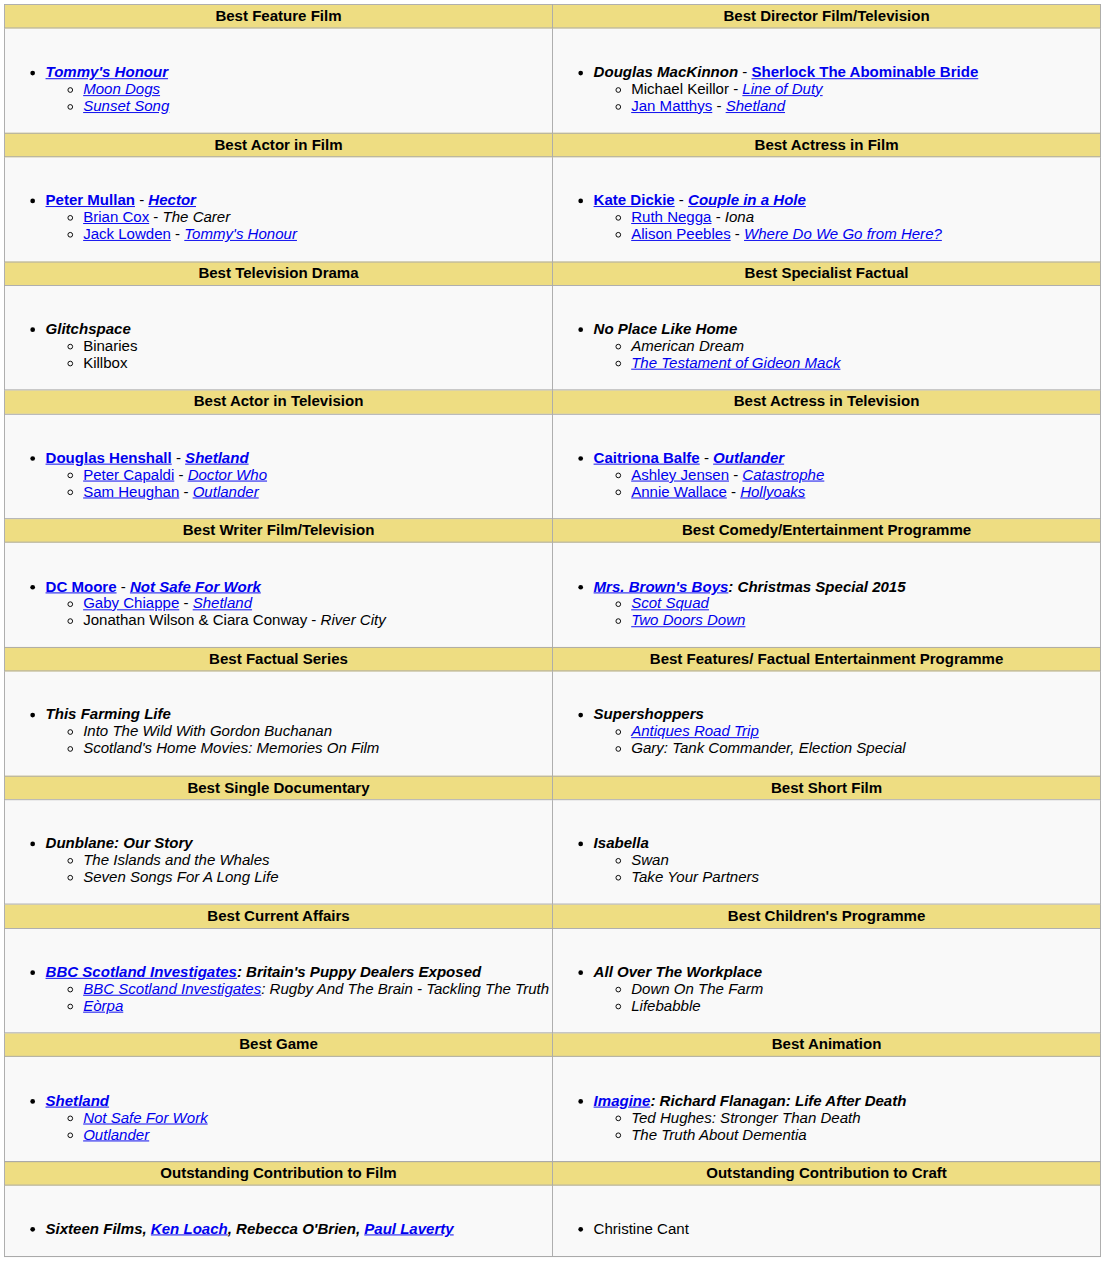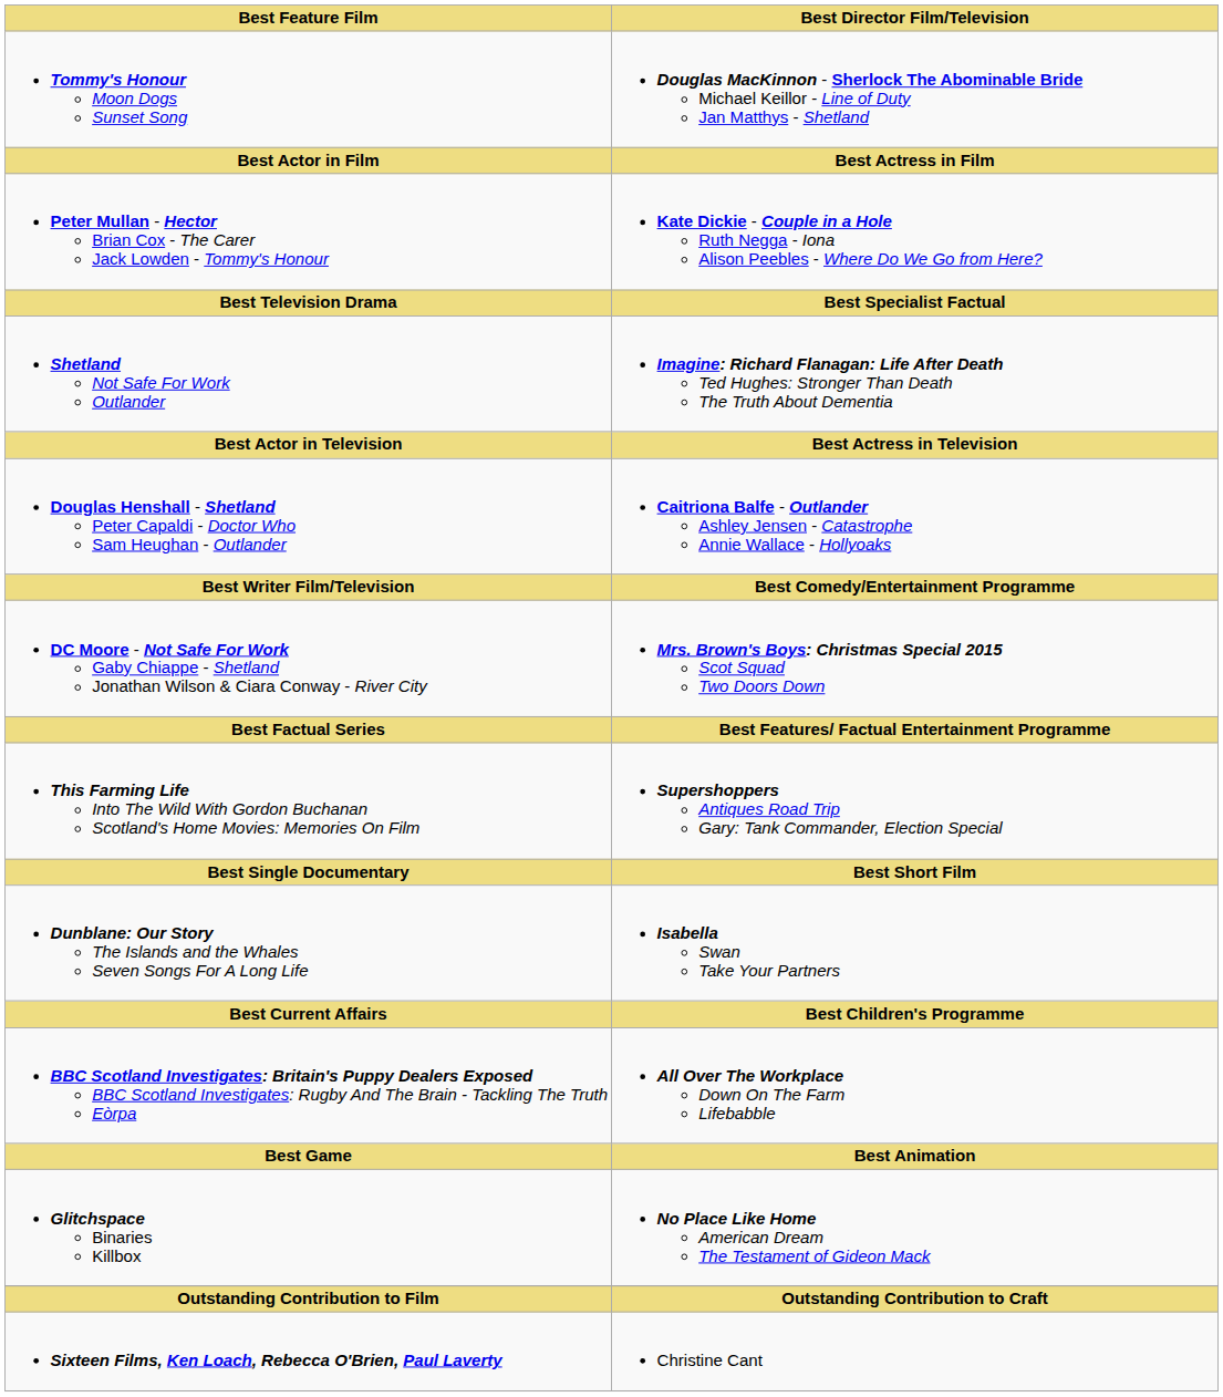 <table class=wikitable>
 <tr>
 <th style="background:#EEDD82; width:50%">Best Feature Film</th>
 <th style="background:#EEDD82; width:50%">Best Director Film/Television</th>
 </tr>
 <tr>
 <td valign="top"><br><ul><li><strong><em><a href='#'>Tommy's Honour</a></em></strong><ul><li><em><a href='#'>Moon Dogs</a></em></li><li><em><a href='#'>Sunset Song</a></em></li></ul></li></ul></td>
 <td valign="top"><br><ul><li><strong><em>Douglas MacKinnon</em></strong> - <strong><a href='#'>Sherlock The Abominable Bride</a></strong><ul><li>Michael Keillor - <em><a href='#'>Line of Duty</a></em></li><li><a href='#'>Jan Matthys</a> - <em><a href='#'>Shetland</a></em></li></ul></li></ul></td>
 </tr>
 <tr>
 <th style="background:#EEDD82; width:50%">Best Actor in Film</th>
 <th style="background:#EEDD82; width:50%">Best Actress in Film</th>
 </tr>
 <tr>
 <td valign="top"><br><ul><li><strong><a href='#'>Peter Mullan</a></strong> - <strong><em><a href='#'>Hector</a></em></strong><ul><li><a href='#'>Brian Cox</a> - <em>The Carer</em></li><li><a href='#'>Jack Lowden</a> - <em><a href='#'>Tommy's Honour</a></em></li></ul></li></ul></td>
 <td valign="top"><br><ul><li><strong><a href='#'>Kate Dickie</a></strong> - <strong><em><a href='#'>Couple in a Hole</a></em></strong><ul><li><a href='#'>Ruth Negga</a> - <em>Iona</em></li><li><a href='#'>Alison Peebles</a> - <em><a href='#'>Where Do We Go from Here?</a></em></li></ul></li></ul></td>
 </tr>
 <tr>
 <th style="background:#EEDD82; width:50%">Best Television Drama</th>
 <th style="background:#EEDD82; width:50%">Best Specialist Factual</th>
 </tr>
 <tr>
-<td valign="top"><br><ul><li><strong><em>Glitchspace</em></strong><ul><li>Binaries</li><li>Killbox</li></ul></li></ul></td>
-<td valign="top"><br><ul><li><strong><em>No Place Like Home</em></strong><ul><li><em>American Dream</em></li><li><em><a href='#'>The Testament of Gideon Mack</a></em></li></ul></li></ul></td>
+<td valign="top"><br><ul><li><strong><em><a href='#'>Shetland</a></em></strong><ul><li><em><a href='#'>Not Safe For Work</a></em></li><li><em><a href='#'>Outlander</a></em></li></ul></li></ul></td>
+<td valign="top"><br><ul><li><strong><em><a href='#'>Imagine</a>: Richard Flanagan: Life After Death</em></strong><ul><li><em>Ted Hughes: Stronger Than Death</em></li><li><em>The Truth About Dementia</em></li></ul></li></ul></td>
 </tr>
 <tr>
 <th style="background:#EEDD82; width:50%">Best Actor in Television</th>
 <th style="background:#EEDD82; width:50%">Best Actress in Television</th>
 </tr>
 <tr>
 <td valign="top"><br><ul><li><strong><a href='#'>Douglas Henshall</a></strong> - <strong><em><a href='#'>Shetland</a></em></strong><ul><li><a href='#'>Peter Capaldi</a> - <em><a href='#'>Doctor Who</a></em></li><li><a href='#'>Sam Heughan</a> - <em><a href='#'>Outlander</a></em></li></ul></li></ul></td>
 <td valign="top"><br><ul><li><strong><a href='#'>Caitriona Balfe</a></strong> - <strong><em><a href='#'>Outlander</a></em></strong><ul><li><a href='#'>Ashley Jensen</a> - <em><a href='#'>Catastrophe</a></em></li><li><a href='#'>Annie Wallace</a> - <em><a href='#'>Hollyoaks</a></em></li></ul></li></ul></td>
 </tr>
 <tr>
 <th style="background:#EEDD82; width:50%">Best Writer Film/Television</th>
 <th style="background:#EEDD82; width:50%">Best Comedy/Entertainment Programme</th>
 </tr>
 <tr>
 <td valign="top"><br><ul><li><strong><a href='#'>DC Moore</a></strong> - <strong><em><a href='#'>Not Safe For Work</a></em></strong><ul><li><a href='#'>Gaby Chiappe</a> - <em><a href='#'>Shetland</a></em></li><li>Jonathan Wilson & Ciara Conway - <em>River City</em></li></ul></li></ul></td>
 <td valign="top"><br><ul><li><strong><em><a href='#'>Mrs. Brown's Boys</a>: Christmas Special 2015</em></strong><ul><li><em><a href='#'>Scot Squad</a></em></li><li><em><a href='#'>Two Doors Down</a></em></li></ul></li></ul></td>
 </tr>
 <tr>
 <th style="background:#EEDD82; width:50%">Best Factual Series</th>
 <th style="background:#EEDD82; width:50%">Best Features/ Factual Entertainment Programme</th>
 </tr>
 <tr>
 <td valign="top"><br><ul><li><strong><em>This Farming Life</em></strong><ul><li><em>Into The Wild With Gordon Buchanan</em></li><li><em>Scotland's Home Movies: Memories On Film</em></li></ul></li></ul></td>
 <td valign="top"><br><ul><li><strong><em>Supershoppers</em></strong><ul><li><em><a href='#'>Antiques Road Trip</a></em></li><li><em>Gary: Tank Commander, Election Special</em></li></ul></li></ul></td>
 </tr>
 <tr>
 <th style="background:#EEDD82; width:50%">Best Single Documentary</th>
 <th style="background:#EEDD82; width:50%">Best Short Film</th>
 </tr>
 <tr>
 <td valign="top"><br><ul><li><strong><em>Dunblane: Our Story</em></strong><ul><li><em>The Islands and the Whales</em></li><li><em>Seven Songs For A Long Life</em></li></ul></li></ul></td>
 <td valign="top"><br><ul><li><strong><em>Isabella</em></strong><ul><li><em>Swan</em></li><li><em>Take Your Partners</em></li></ul></li></ul></td>
 </tr>
 <tr>
 <th style="background:#EEDD82; width:50%">Best Current Affairs</th>
 <th style="background:#EEDD82; width:50%">Best Children's Programme</th>
 </tr>
 <tr>
 <td valign="top"><br><ul><li><strong><em><a href='#'>BBC Scotland Investigates</a>: Britain's Puppy Dealers Exposed</em></strong><ul><li><em><a href='#'>BBC Scotland Investigates</a>: Rugby And The Brain - Tackling The Truth</em></li><li><em><a href='#'>Eòrpa</a></em></li></ul></li></ul></td>
 <td valign="top"><br><ul><li><strong><em>All Over The Workplace</em></strong><ul><li><em>Down On The Farm</em></li><li><em>Lifebabble</em></li></ul></li></ul></td>
 </tr>
 <tr>
 <th style="background:#EEDD82; width:50%">Best Game</th>
 <th style="background:#EEDD82; width:50%">Best Animation</th>
 </tr>
 <tr>
-<td valign="top"><br><ul><li><strong><em><a href='#'>Shetland</a></em></strong><ul><li><em><a href='#'>Not Safe For Work</a></em></li><li><em><a href='#'>Outlander</a></em></li></ul></li></ul></td>
-<td valign="top"><br><ul><li><strong><em><a href='#'>Imagine</a>: Richard Flanagan: Life After Death</em></strong><ul><li><em>Ted Hughes: Stronger Than Death</em></li><li><em>The Truth About Dementia</em></li></ul></li></ul></td>
+<td valign="top"><br><ul><li><strong><em>Glitchspace</em></strong><ul><li>Binaries</li><li>Killbox</li></ul></li></ul></td>
+<td valign="top"><br><ul><li><strong><em>No Place Like Home</em></strong><ul><li><em>American Dream</em></li><li><em><a href='#'>The Testament of Gideon Mack</a></em></li></ul></li></ul></td>
 </tr>
 <tr>
 </tr>
 <tr>
 <th style="background:#EEDD82; width:50%">Outstanding Contribution to Film</th>
 <th style="background:#EEDD82; width:50%">Outstanding Contribution to Craft</th>
 </tr>
 <tr>
 <td valign="top"><br><ul><li><strong><em>Sixteen Films<em>, <a href='#'>Ken Loach</a>, Rebecca O'Brien, <a href='#'>Paul Laverty</a><strong></li></ul></td>
 <td valign="top"><br><ul><li></strong>Christine Cant<strong></li></ul></td>
 </tr>
 <tr>
 </tr>
 </table>
